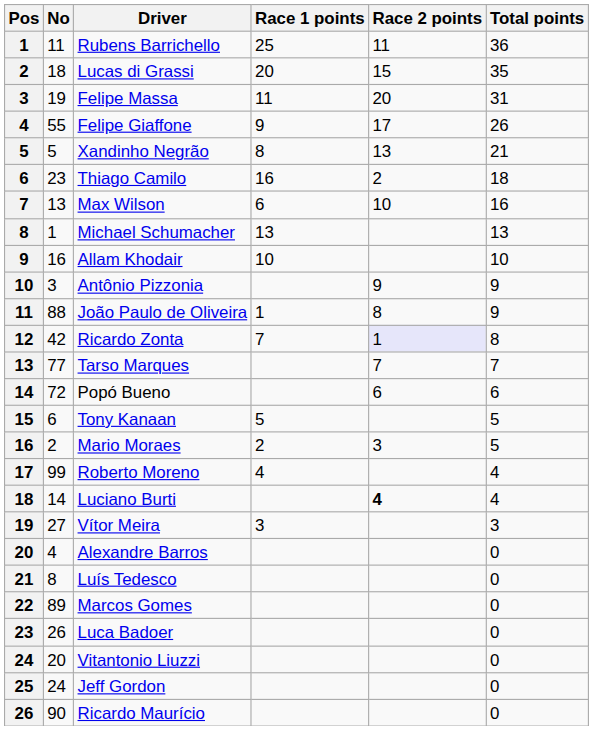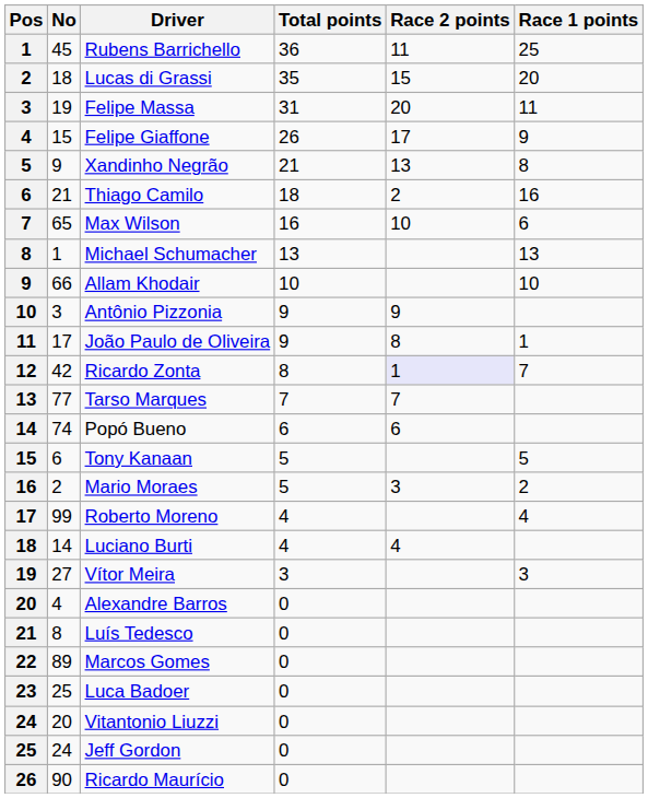 <table class="wikitable" style="font-size:95%">
 <tr>
 <th>Pos</th>
 <th>No</th>
 <th>Driver</th>
+<th>Total points</th>
+<th>Race 2 points</th>
 <th>Race 1 points</th>
-<th>Race 2 points</th>
-<th>Total points</th>
 </tr>
 <tr>
 <th>1</th>
+<td>45</td>
+<td> <a href='#'>Rubens Barrichello</a></td>
+<td>36</td>
 <td>11</td>
-<td> <a href='#'>Rubens Barrichello</a></td>
 <td>25</td>
-<td>11</td>
-<td>36</td>
 </tr>
 <tr>
 <th>2</th>
 <td>18</td>
 <td> <a href='#'>Lucas di Grassi</a></td>
+<td>35</td>
+<td>15</td>
 <td>20</td>
-<td>15</td>
-<td>35</td>
 </tr>
 <tr>
 <th>3</th>
 <td>19</td>
 <td> <a href='#'>Felipe Massa</a></td>
+<td>31</td>
+<td>20</td>
 <td>11</td>
-<td>20</td>
-<td>31</td>
 </tr>
 <tr>
 <th>4</th>
-<td>55</td>
+<td>15</td>
 <td> <a href='#'>Felipe Giaffone</a></td>
+<td>26</td>
+<td>17</td>
 <td>9</td>
-<td>17</td>
-<td>26</td>
 </tr>
 <tr>
 <th>5</th>
-<td>5</td>
+<td>9</td>
 <td> <a href='#'>Xandinho Negrão</a></td>
+<td>21</td>
+<td>13</td>
 <td>8</td>
-<td>13</td>
-<td>21</td>
 </tr>
 <tr>
 <th>6</th>
-<td>23</td>
+<td>21</td>
 <td> <a href='#'>Thiago Camilo</a></td>
+<td>18</td>
+<td>2</td>
 <td>16</td>
-<td>2</td>
-<td>18</td>
 </tr>
 <tr>
 <th>7</th>
-<td>13</td>
+<td>65</td>
 <td> <a href='#'>Max Wilson</a></td>
+<td>16</td>
+<td>10</td>
 <td>6</td>
-<td>10</td>
-<td>16</td>
 </tr>
 <tr>
 <th>8</th>
 <td>1</td>
 <td> <a href='#'>Michael Schumacher</a></td>
 <td>13</td>
 <td></td>
 <td>13</td>
 </tr>
 <tr>
 <th>9</th>
-<td>16</td>
+<td>66</td>
 <td> <a href='#'>Allam Khodair</a></td>
 <td>10</td>
 <td></td>
 <td>10</td>
 </tr>
 <tr>
 <th>10</th>
 <td>3</td>
 <td> <a href='#'>Antônio Pizzonia</a></td>
-<td></td>
 <td>9</td>
 <td>9</td>
+<td></td>
 </tr>
 <tr>
 <th>11</th>
-<td>88</td>
+<td>17</td>
 <td> <a href='#'>João Paulo de Oliveira</a></td>
+<td>9</td>
+<td>8</td>
 <td>1</td>
-<td>8</td>
-<td>9</td>
 </tr>
 <tr>
 <th>12</th>
 <td>42</td>
 <td> <a href='#'>Ricardo Zonta</a></td>
+<td>8</td>
+<td style="background: lavender;">1</td>
 <td>7</td>
-<td style="background: lavender;">1</td>
-<td>8</td>
 </tr>
 <tr>
 <th>13</th>
 <td>77</td>
 <td> <a href='#'>Tarso Marques</a></td>
-<td></td>
 <td>7</td>
 <td>7</td>
+<td></td>
 </tr>
 <tr>
 <th>14</th>
-<td>72</td>
+<td>74</td>
 <td> Popó Bueno</td>
-<td></td>
 <td>6</td>
 <td>6</td>
+<td></td>
 </tr>
 <tr>
 <th>15</th>
 <td>6</td>
 <td> <a href='#'>Tony Kanaan</a></td>
 <td>5</td>
 <td></td>
 <td>5</td>
 </tr>
 <tr>
 <th>16</th>
 <td>2</td>
 <td> <a href='#'>Mario Moraes</a></td>
+<td>5</td>
+<td>3</td>
 <td>2</td>
-<td>3</td>
-<td>5</td>
 </tr>
 <tr>
 <th>17</th>
 <td>99</td>
 <td> <a href='#'>Roberto Moreno</a></td>
 <td>4</td>
 <td></td>
 <td>4</td>
 </tr>
 <tr>
 <th>18</th>
 <td>14</td>
 <td> <a href='#'>Luciano Burti</a></td>
+<td>4</td>
+<td>4</td>
 <td></td>
-<td><strong>4</strong></td>
-<td>4</td>
 </tr>
 <tr>
 <th>19</th>
 <td>27</td>
 <td> <a href='#'>Vítor Meira</a></td>
 <td>3</td>
 <td></td>
 <td>3</td>
 </tr>
 <tr>
 <th>20</th>
 <td>4</td>
 <td> <a href='#'>Alexandre Barros</a></td>
+<td>0</td>
 <td></td>
 <td></td>
-<td>0</td>
 </tr>
 <tr>
 <th>21</th>
 <td>8</td>
 <td> <a href='#'>Luís Tedesco</a></td>
+<td>0</td>
 <td></td>
 <td></td>
-<td>0</td>
 </tr>
 <tr>
 <th>22</th>
 <td>89</td>
 <td> <a href='#'>Marcos Gomes</a></td>
+<td>0</td>
 <td></td>
 <td></td>
-<td>0</td>
 </tr>
 <tr>
 <th>23</th>
-<td>26</td>
+<td>25</td>
 <td> <a href='#'>Luca Badoer</a></td>
+<td>0</td>
 <td></td>
 <td></td>
-<td>0</td>
 </tr>
 <tr>
 <th>24</th>
 <td>20</td>
 <td> <a href='#'>Vitantonio Liuzzi</a></td>
+<td>0</td>
 <td></td>
 <td></td>
-<td>0</td>
 </tr>
 <tr>
 <th>25</th>
 <td>24</td>
 <td> <a href='#'>Jeff Gordon</a></td>
+<td>0</td>
 <td></td>
 <td></td>
-<td>0</td>
 </tr>
 <tr>
 <th>26</th>
 <td>90</td>
 <td> <a href='#'>Ricardo Maurício</a></td>
+<td>0</td>
 <td></td>
 <td></td>
-<td>0</td>
 </tr>
 </table>
